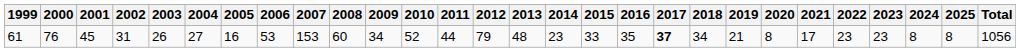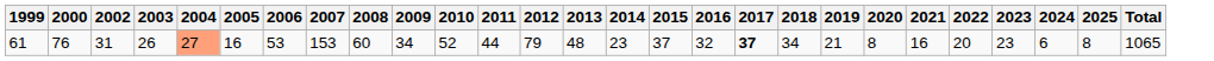 <table class="wikitable">
 <tr>
 <th>1999</th>
 <th>2000</th>
-<th>2001</th>
 <th>2002</th>
 <th>2003</th>
 <th>2004</th>
 <th>2005</th>
 <th>2006</th>
 <th>2007</th>
 <th>2008</th>
 <th>2009</th>
 <th>2010</th>
 <th>2011</th>
 <th>2012</th>
 <th>2013</th>
 <th>2014</th>
 <th>2015</th>
 <th>2016</th>
 <th>2017</th>
 <th>2018</th>
 <th>2019</th>
 <th>2020</th>
 <th>2021</th>
 <th>2022</th>
 <th>2023</th>
 <th>2024</th>
 <th>2025</th>
 <th>Total</th>
 </tr>
 <tr>
 <td>61</td>
 <td>76</td>
-<td>45</td>
 <td>31</td>
 <td>26</td>
-<td>27</td>
+<td style="background: lightsalmon;">27</td>
 <td>16</td>
 <td>53</td>
 <td>153</td>
 <td>60</td>
 <td>34</td>
 <td>52</td>
 <td>44</td>
 <td>79</td>
 <td>48</td>
 <td>23</td>
-<td>33</td>
-<td>35</td>
+<td>37</td>
+<td>32</td>
 <td><strong>37</strong></td>
 <td>34</td>
 <td>21</td>
 <td>8</td>
-<td>17</td>
+<td>16</td>
+<td>20</td>
 <td>23</td>
-<td>23</td>
+<td>6</td>
 <td>8</td>
-<td>8</td>
-<td>1056</td>
+<td>1065</td>
 </tr>
 </table>
